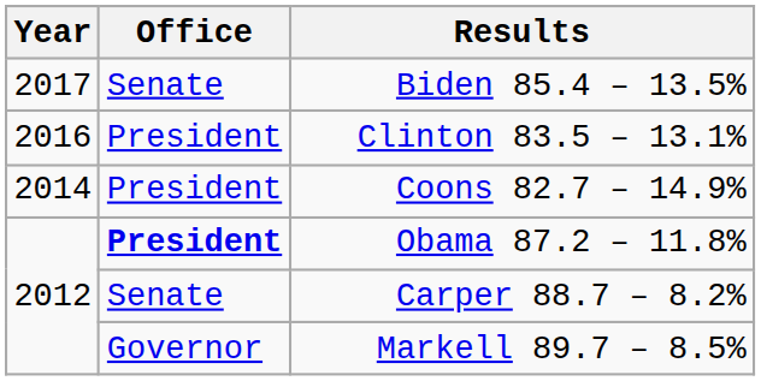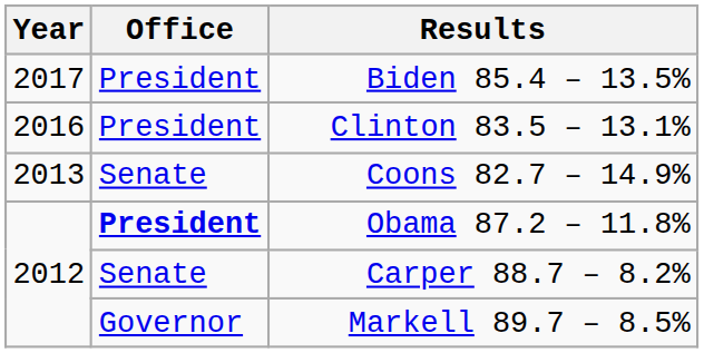 <table class=wikitable>
 <tr>
 <th width="30">Year</th>
 <th width="60">Office</th>
 <th width="180">Results</th>
 </tr>
 <tr>
 <td>2017</td>
-<td><a href='#'>Senate</a></td>
+<td><a href='#'>President</a></td>
 <td align="right" ><a href='#'>Biden</a> 85.4 – 13.5%</td>
 </tr>
 <tr>
 <td>2016</td>
 <td><a href='#'>President</a></td>
 <td align="right" ><a href='#'>Clinton</a> 83.5 – 13.1%</td>
 </tr>
 <tr>
-<td>2014</td>
-<td><a href='#'>President</a></td>
+<td>2013</td>
+<td><a href='#'>Senate</a></td>
 <td align="right" ><a href='#'>Coons</a> 82.7 – 14.9%</td>
 </tr>
 <tr>
 <td rowspan="3">2012</td>
 <td><strong><a href='#'>President</a></strong></td>
 <td align="right" ><a href='#'>Obama</a> 87.2 – 11.8%</td>
 </tr>
 <tr>
 <td><a href='#'>Senate</a></td>
 <td align="right" ><a href='#'>Carper</a> 88.7 – 8.2%</td>
 </tr>
 <tr>
 <td><a href='#'>Governor</a></td>
 <td align="right" ><a href='#'>Markell</a> 89.7 – 8.5%</td>
 </tr>
 </table>
